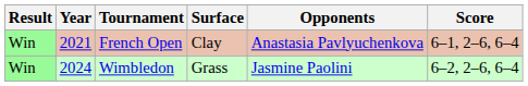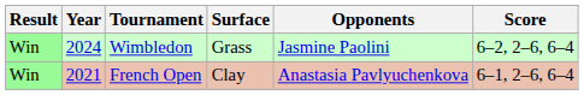 <table class="sortable wikitable">
 <tr>
 <th>Result</th>
 <th>Year</th>
 <th>Tournament</th>
 <th>Surface</th>
 <th>Opponents</th>
 <th class=unsortable>Score</th>
 </tr>
+<tr style=background:#cfc>
+<td style=background:#98fb98>Win</td>
+<td><a href='#'>2024</a></td>
+<td><a href='#'>Wimbledon</a></td>
+<td>Grass</td>
+<td> <a href='#'>Jasmine Paolini</a></td>
+<td>6–2, 2–6, 6–4</td>
+</tr>
 <tr style=background:#ebc2af>
 <td style=background:#98fb98>Win</td>
 <td><a href='#'>2021</a></td>
 <td><a href='#'>French Open</a></td>
 <td>Clay</td>
 <td> <a href='#'>Anastasia Pavlyuchenkova</a></td>
 <td>6–1, 2–6, 6–4</td>
 </tr>
-<tr style=background:#cfc>
-<td style=background:#98fb98>Win</td>
-<td><a href='#'>2024</a></td>
-<td><a href='#'>Wimbledon</a></td>
-<td>Grass</td>
-<td> <a href='#'>Jasmine Paolini</a></td>
-<td>6–2, 2–6, 6–4</td>
-</tr>
 </table>
